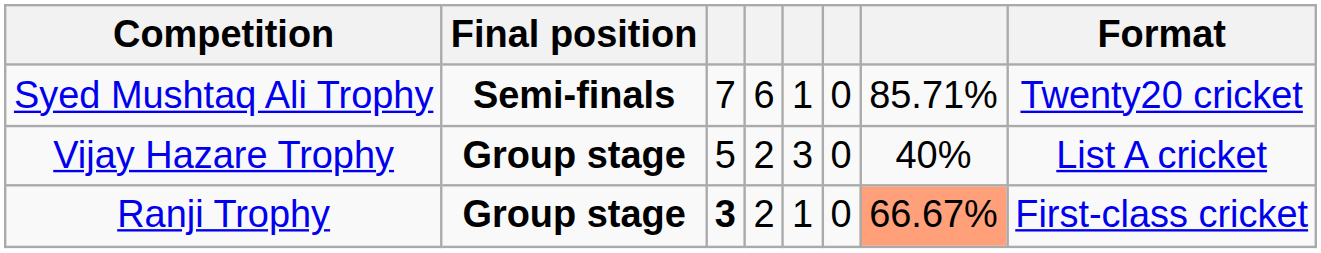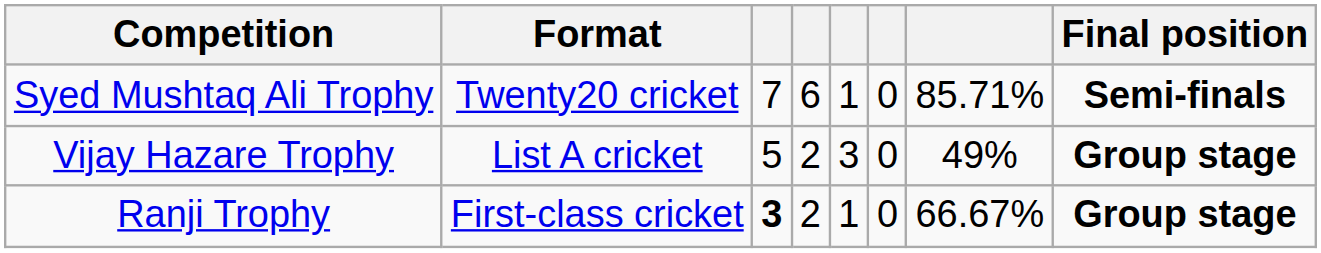 <table class="wikitable sortable" style="text-align: center;">
 <tr>
 <th class="unsortable">Competition</th>
-<th>Final position</th>
+<th>Format</th>
 <th></th>
 <th></th>
 <th></th>
 <th></th>
 <th></th>
-<th>Format</th>
+<th>Final position</th>
 </tr>
 <tr>
 <td><a href='#'>Syed Mushtaq Ali Trophy</a></td>
-<td><strong>Semi-finals</strong></td>
+<td><a href='#'>Twenty20 cricket</a></td>
 <td>7</td>
 <td>6</td>
 <td>1</td>
 <td>0</td>
 <td>85.71%</td>
-<td><a href='#'>Twenty20 cricket</a></td>
+<td><strong>Semi-finals</strong></td>
 </tr>
 <tr>
 <td><a href='#'>Vijay Hazare Trophy</a></td>
-<td><strong>Group stage</strong></td>
+<td><a href='#'>List A cricket</a></td>
 <td>5</td>
 <td>2</td>
 <td>3</td>
 <td>0</td>
-<td>40%</td>
-<td><a href='#'>List A cricket</a></td>
+<td>49%</td>
+<td><strong>Group stage</strong></td>
 </tr>
 <tr>
 <td><a href='#'>Ranji Trophy</a></td>
-<td><strong>Group stage</strong></td>
+<td><a href='#'>First-class cricket</a></td>
 <td><strong>3</strong></td>
 <td>2</td>
 <td>1</td>
 <td>0</td>
-<td style="background: lightsalmon;">66.67%</td>
-<td><a href='#'>First-class cricket</a></td>
+<td>66.67%</td>
+<td><strong>Group stage</strong></td>
 </tr>
 </table>
